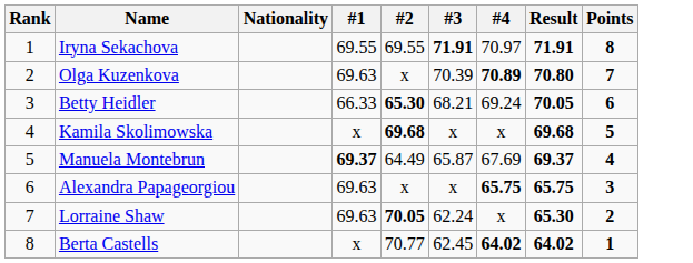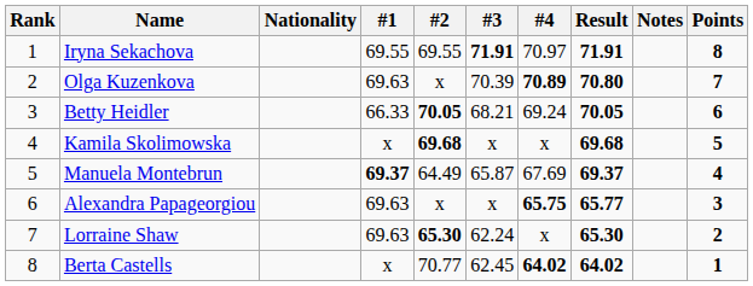 <table class="wikitable sortable" style="text-align:center">
 <tr>
 <th>Rank</th>
 <th>Name</th>
 <th>Nationality</th>
 <th>#1</th>
 <th>#2</th>
 <th>#3</th>
 <th>#4</th>
 <th>Result</th>
+<th>Notes</th>
 <th>Points</th>
 </tr>
 <tr>
 <td>1</td>
 <td align=left><a href='#'>Iryna Sekachova</a></td>
 <td align=left></td>
 <td>69.55</td>
 <td>69.55</td>
 <td><strong>71.91</strong></td>
 <td>70.97</td>
 <td><strong>71.91</strong></td>
+<td></td>
 <td><strong>8</strong></td>
 </tr>
 <tr>
 <td>2</td>
 <td align=left><a href='#'>Olga Kuzenkova</a></td>
 <td align=left></td>
 <td>69.63</td>
 <td>x</td>
 <td>70.39</td>
 <td><strong>70.89</strong></td>
 <td><strong>70.80</strong></td>
+<td></td>
 <td><strong>7</strong></td>
 </tr>
 <tr>
 <td>3</td>
 <td align=left><a href='#'>Betty Heidler</a></td>
 <td align=left></td>
 <td>66.33</td>
-<td><strong>65.30</strong></td>
+<td><strong>70.05</strong></td>
 <td>68.21</td>
 <td>69.24</td>
 <td><strong>70.05</strong></td>
+<td></td>
 <td><strong>6</strong></td>
 </tr>
 <tr>
 <td>4</td>
 <td align=left><a href='#'>Kamila Skolimowska</a></td>
 <td align=left></td>
 <td>x</td>
 <td><strong>69.68</strong></td>
 <td>x</td>
 <td>x</td>
 <td><strong>69.68</strong></td>
+<td></td>
 <td><strong>5</strong></td>
 </tr>
 <tr>
 <td>5</td>
 <td align=left><a href='#'>Manuela Montebrun</a></td>
 <td align=left></td>
 <td><strong>69.37</strong></td>
 <td>64.49</td>
 <td>65.87</td>
 <td>67.69</td>
 <td><strong>69.37</strong></td>
+<td></td>
 <td><strong>4</strong></td>
 </tr>
 <tr>
 <td>6</td>
 <td align=left><a href='#'>Alexandra Papageorgiou</a></td>
 <td align=left></td>
 <td>69.63</td>
 <td>x</td>
 <td>x</td>
 <td><strong>65.75</strong></td>
-<td><strong>65.75</strong></td>
+<td><strong>65.77</strong></td>
+<td></td>
 <td><strong>3</strong></td>
 </tr>
 <tr>
 <td>7</td>
 <td align=left><a href='#'>Lorraine Shaw</a></td>
 <td align=left></td>
 <td>69.63</td>
-<td><strong>70.05</strong></td>
+<td><strong>65.30</strong></td>
 <td>62.24</td>
 <td>x</td>
 <td><strong>65.30</strong></td>
+<td></td>
 <td><strong>2</strong></td>
 </tr>
 <tr>
 <td>8</td>
 <td align=left><a href='#'>Berta Castells</a></td>
 <td align=left></td>
 <td>x</td>
 <td>70.77</td>
 <td>62.45</td>
 <td><strong>64.02</strong></td>
 <td><strong>64.02</strong></td>
+<td></td>
 <td><strong>1</strong></td>
 </tr>
 </table>
